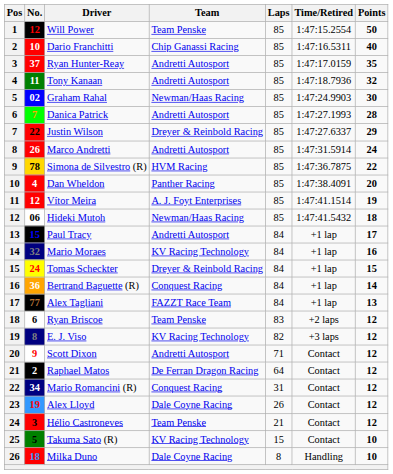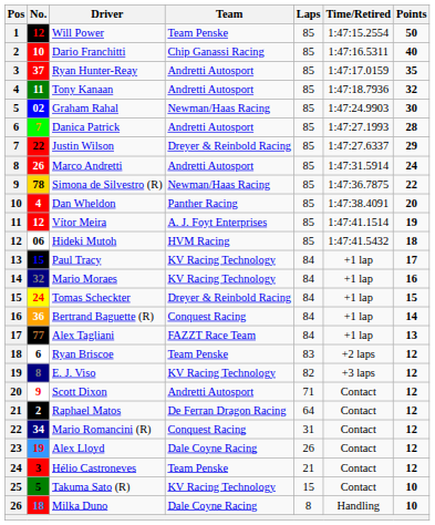 <table class="wikitable" style="font-size:95%;">
 <tr>
 <th>Pos</th>
 <th>No.</th>
 <th>Driver</th>
 <th>Team</th>
 <th>Laps</th>
 <th>Time/Retired</th>
 <th>Points</th>
 </tr>
 <tr>
 <th>1</th>
 <td style="background:black; color:red;" align="center"><strong>12</strong></td>
 <td> <a href='#'>Will Power</a></td>
 <td><a href='#'>Team Penske</a></td>
 <td align=center>85</td>
 <td align=center>1:47:15.2554</td>
 <td align=center><strong>50</strong></td>
 </tr>
 <tr>
 <th>2</th>
 <td style="background:red; color:white;" align="center"><strong>10</strong></td>
 <td> <a href='#'>Dario Franchitti</a></td>
 <td><a href='#'>Chip Ganassi Racing</a></td>
 <td align=center>85</td>
 <td align=center>1:47:16.5311</td>
 <td align=center><strong>40</strong></td>
 </tr>
 <tr>
 <th>3</th>
 <td style="background:red; color:white;" align="center"><strong>37</strong></td>
 <td> <a href='#'>Ryan Hunter-Reay</a></td>
 <td><a href='#'>Andretti Autosport</a></td>
 <td align=center>85</td>
 <td align=center>1:47:17.0159</td>
 <td align=center><strong>35</strong></td>
 </tr>
 <tr>
 <th>4</th>
 <td style="background:green; color:white;" align="center"><strong>11</strong></td>
 <td> <a href='#'>Tony Kanaan</a></td>
 <td><a href='#'>Andretti Autosport</a></td>
 <td align=center>85</td>
 <td align=center>1:47:18.7936</td>
 <td align=center><strong>32</strong></td>
 </tr>
 <tr>
 <th>5</th>
 <td style="background:blue; color:white;" align="center"><strong>02</strong></td>
 <td> <a href='#'>Graham Rahal</a></td>
 <td><a href='#'>Newman/Haas Racing</a></td>
 <td align=center>85</td>
 <td align=center>1:47:24.9903</td>
 <td align=center><strong>30</strong></td>
 </tr>
 <tr>
 <th>6</th>
 <td style="background:lime; color:orange;" align="center"><strong>7</strong></td>
 <td> <a href='#'>Danica Patrick</a></td>
 <td><a href='#'>Andretti Autosport</a></td>
 <td align=center>85</td>
 <td align=center>1:47:27.1993</td>
 <td align=center><strong>28</strong></td>
 </tr>
 <tr>
 <th>7</th>
 <td style="background:red; color:black;" align=center><strong>22</strong></td>
 <td> <a href='#'>Justin Wilson</a></td>
 <td><a href='#'>Dreyer & Reinbold Racing</a></td>
 <td align=center>85</td>
 <td align=center>1:47:27.6337</td>
 <td align=center><strong>29</strong></td>
 </tr>
 <tr>
 <th>8</th>
 <td style="background:red; color:white;" align="center"><strong>26</strong></td>
 <td> <a href='#'>Marco Andretti</a></td>
 <td><a href='#'>Andretti Autosport</a></td>
 <td align=center>85</td>
 <td align=center>1:47:31.5914</td>
 <td align=center><strong>24</strong></td>
 </tr>
 <tr>
 <th>9</th>
 <td style="background:gold; color:black;" align=center><strong>78</strong></td>
 <td> <a href='#'>Simona de Silvestro</a> (R)</td>
-<td><a href='#'>HVM Racing</a></td>
+<td><a href='#'>Newman/Haas Racing</a></td>
 <td align=center>85</td>
 <td align=center>1:47:36.7875</td>
 <td align=center><strong>22</strong></td>
 </tr>
 <tr>
 <th>10</th>
 <td style="background:red; color:white;" align="center"><strong>4</strong></td>
 <td> <a href='#'>Dan Wheldon</a></td>
 <td><a href='#'>Panther Racing</a></td>
 <td align=center>85</td>
 <td align=center>1:47:38.4091</td>
 <td align=center><strong>20</strong></td>
 </tr>
 <tr>
 <th>11</th>
 <td style="background:red; color:white;" align=center><strong>12</strong></td>
 <td> <a href='#'>Vítor Meira</a></td>
 <td><a href='#'>A. J. Foyt Enterprises</a></td>
 <td align=center>85</td>
 <td align=center>1:47:41.1514</td>
 <td align=center><strong>19</strong></td>
 </tr>
 <tr>
 <th>12</th>
 <td style="background:white; color:black;" align="center"><strong>06</strong></td>
 <td> <a href='#'>Hideki Mutoh</a></td>
-<td><a href='#'>Newman/Haas Racing</a></td>
+<td><a href='#'>HVM Racing</a></td>
 <td align=center>85</td>
 <td align=center>1:47:41.5432</td>
 <td align=center><strong>18</strong></td>
 </tr>
 <tr>
 <th>13</th>
 <td style="background:black; color:blue;" align=center><strong>15</strong></td>
 <td> <a href='#'>Paul Tracy</a></td>
-<td><a href='#'>Andretti Autosport</a></td>
+<td><a href='#'>KV Racing Technology</a></td>
 <td align=center>84</td>
 <td align=center>+1 lap</td>
 <td align=center><strong>17</strong></td>
 </tr>
 <tr>
 <th>14</th>
 <td style="background:navy; color:gray;" align=center><strong>32</strong></td>
 <td> <a href='#'>Mario Moraes</a></td>
 <td><a href='#'>KV Racing Technology</a></td>
 <td align=center>84</td>
 <td align=center>+1 lap</td>
 <td align=center><strong>16</strong></td>
 </tr>
 <tr>
 <th>15</th>
 <td style="background:yellow; color:red;" align=center><strong>24</strong></td>
 <td> <a href='#'>Tomas Scheckter</a></td>
 <td><a href='#'>Dreyer & Reinbold Racing</a></td>
 <td align=center>84</td>
 <td align=center>+1 lap</td>
 <td align=center><strong>15</strong></td>
 </tr>
 <tr>
 <th>16</th>
 <td style="background:orange; color:white;" align="center"><strong>36</strong></td>
 <td> <a href='#'>Bertrand Baguette</a> (R)</td>
 <td><a href='#'>Conquest Racing</a></td>
 <td align=center>84</td>
 <td align=center>+1 lap</td>
 <td align=center><strong>14</strong></td>
 </tr>
 <tr>
 <th>17</th>
 <td style="background:black; color:#B87333;" align="center"><strong>77</strong></td>
 <td> <a href='#'>Alex Tagliani</a></td>
 <td><a href='#'>FAZZT Race Team</a></td>
 <td align=center>84</td>
 <td align=center>+1 lap</td>
 <td align=center><strong>13</strong></td>
 </tr>
 <tr>
 <th>18</th>
 <td style="background:white; color:black;" align="center"><strong>6</strong></td>
 <td> <a href='#'>Ryan Briscoe</a></td>
 <td><a href='#'>Team Penske</a></td>
 <td align=center>83</td>
 <td align=center>+2 laps</td>
 <td align=center><strong>12</strong></td>
 </tr>
 <tr>
 <th>19</th>
 <td style="background:navy; color:gray;" align=center><strong>8</strong></td>
 <td> <a href='#'>E. J. Viso</a></td>
 <td><a href='#'>KV Racing Technology</a></td>
 <td align=center>82</td>
 <td align=center>+3 laps</td>
 <td align=center><strong>12</strong></td>
 </tr>
 <tr>
 <th>20</th>
 <td style="background:white; color:red;" align="center"><strong>9</strong></td>
 <td> <a href='#'>Scott Dixon</a></td>
 <td><a href='#'>Andretti Autosport</a></td>
 <td align=center>71</td>
 <td align=center>Contact</td>
 <td align=center><strong>12</strong></td>
 </tr>
 <tr>
 <th>21</th>
 <td style="background:black; color:white;" align=center><strong>2</strong></td>
 <td> <a href='#'>Raphael Matos</a></td>
 <td><a href='#'>De Ferran Dragon Racing</a></td>
 <td align=center>64</td>
 <td align=center>Contact</td>
 <td align=center><strong>12</strong></td>
 </tr>
 <tr>
 <th>22</th>
 <td style="background:navy; color:white;" align="center"><strong>34</strong></td>
 <td> <a href='#'>Mario Romancini</a> (R)</td>
 <td><a href='#'>Conquest Racing</a></td>
 <td align=center>31</td>
 <td align=center>Contact</td>
 <td align=center><strong>12</strong></td>
 </tr>
 <tr>
 <th>23</th>
 <td style="background:#3399FF; color:red;" align="center"><strong>19</strong></td>
 <td> <a href='#'>Alex Lloyd</a></td>
 <td><a href='#'>Dale Coyne Racing</a></td>
 <td align=center>26</td>
 <td align=center>Contact</td>
 <td align=center><strong>12</strong></td>
 </tr>
 <tr>
 <th>24</th>
 <td style="background:red; color:black;" align="center"><strong>3</strong></td>
 <td> <a href='#'>Hélio Castroneves</a></td>
 <td><a href='#'>Team Penske</a></td>
 <td align=center>21</td>
 <td align=center>Contact</td>
 <td align=center><strong>12</strong></td>
 </tr>
 <tr>
 <th>25</th>
 <td style="background:green; color:black;" align=center><strong>5</strong></td>
 <td> <a href='#'>Takuma Sato</a> (R)</td>
 <td><a href='#'>KV Racing Technology</a></td>
 <td align=center>15</td>
 <td align=center>Contact</td>
 <td align=center><strong>10</strong></td>
 </tr>
 <tr>
 <th>26</th>
 <td style="background:red; color:#3399FF;" align="center"><strong>18</strong></td>
 <td> <a href='#'>Milka Duno</a></td>
 <td><a href='#'>Dale Coyne Racing</a></td>
 <td align=center>8</td>
 <td align=center>Handling</td>
 <td align=center><strong>10</strong></td>
 </tr>
 <tr>
 <th colspan=9></th>
 </tr>
 </table>
